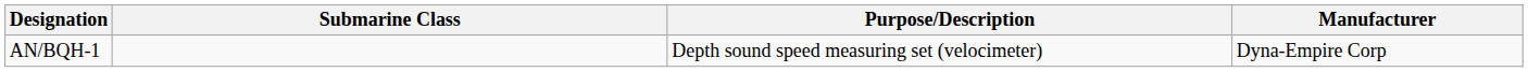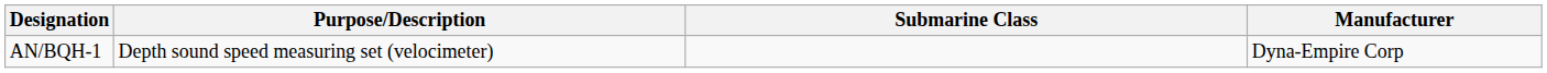 <table class="wikitable sortable">
 <tr>
 <th scope="col">Designation</th>
+<th scope="col" style="width: 500px;">Purpose/Description</th>
 <th scope="col" style="width: 500px;">Submarine Class</th>
-<th scope="col" style="width: 500px;">Purpose/Description</th>
 <th scope="col" style="width: 250px;">Manufacturer</th>
 </tr>
 <tr>
 <td>AN/BQH-1</td>
+<td>Depth sound speed measuring set (velocimeter)</td>
 <td></td>
-<td>Depth sound speed measuring set (velocimeter)</td>
 <td>Dyna-Empire Corp</td>
 </tr>
 </table>
